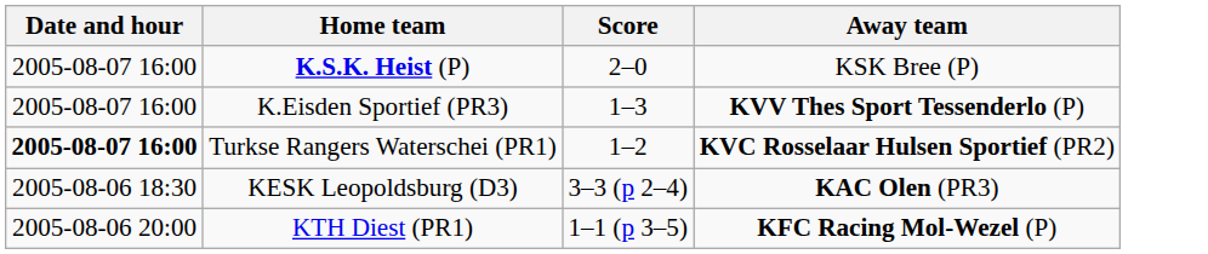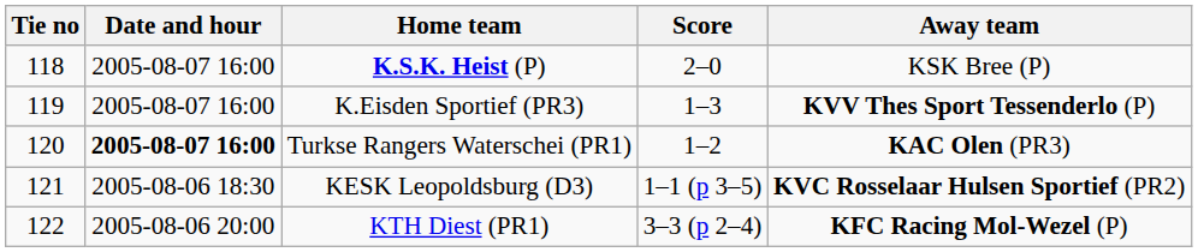 <table class="wikitable" style="text-align: center">
 <tr>
+<th>Tie no</th>
 <th>Date and hour</th>
 <th>Home team</th>
 <th>Score</th>
 <th>Away team</th>
 </tr>
 <tr>
+<td>118</td>
 <td>2005-08-07 16:00</td>
 <td><strong><a href='#'>K.S.K. Heist</a></strong> (P)</td>
 <td>2–0</td>
 <td>KSK Bree (P)</td>
 </tr>
 <tr>
+<td>119</td>
 <td>2005-08-07 16:00</td>
 <td>K.Eisden Sportief (PR3)</td>
 <td>1–3</td>
 <td><strong>KVV Thes Sport Tessenderlo</strong> (P)</td>
 </tr>
 <tr>
+<td>120</td>
 <td><strong>2005-08-07 16:00</strong></td>
 <td>Turkse Rangers Waterschei (PR1)</td>
 <td>1–2</td>
+<td><strong>KAC Olen</strong> (PR3)</td>
+</tr>
+<tr>
+<td>121</td>
+<td>2005-08-06 18:30</td>
+<td>KESK Leopoldsburg (D3)</td>
+<td>1–1 (<a href='#'>p</a> 3–5)</td>
 <td><strong>KVC Rosselaar Hulsen Sportief</strong> (PR2)</td>
 </tr>
 <tr>
-<td>2005-08-06 18:30</td>
-<td>KESK Leopoldsburg (D3)</td>
-<td>3–3 (<a href='#'>p</a> 2–4)</td>
-<td><strong>KAC Olen</strong> (PR3)</td>
-</tr>
-<tr>
+<td>122</td>
 <td>2005-08-06 20:00</td>
 <td><a href='#'>KTH Diest</a> (PR1)</td>
-<td>1–1 (<a href='#'>p</a> 3–5)</td>
+<td>3–3 (<a href='#'>p</a> 2–4)</td>
 <td><strong>KFC Racing Mol-Wezel</strong> (P)</td>
 </tr>
 </table>
